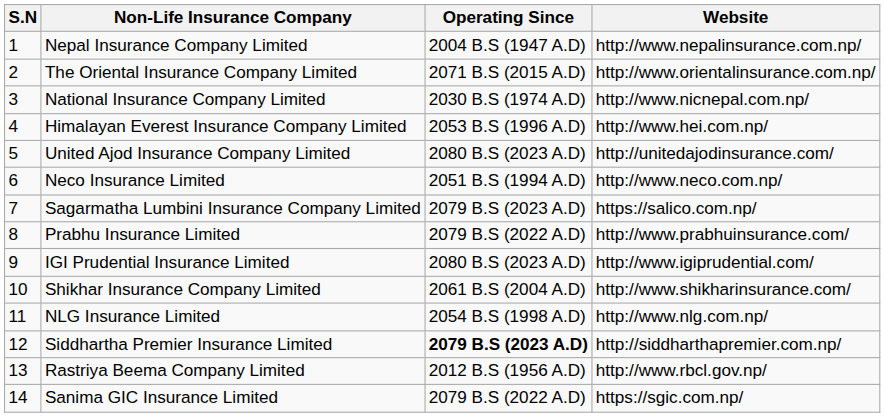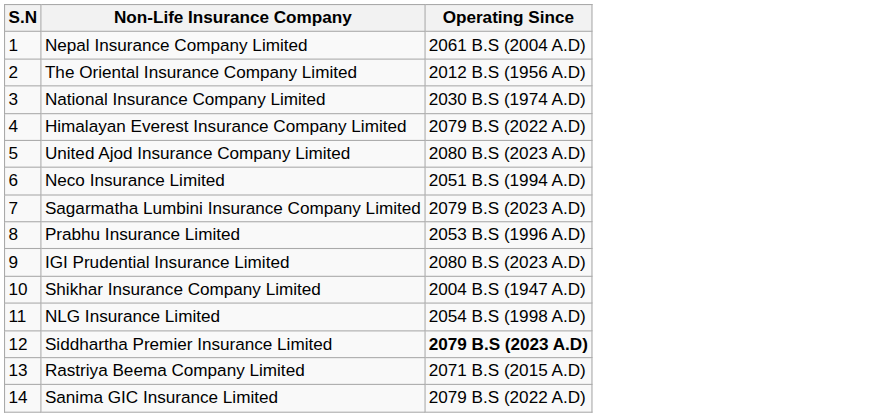 <table class="wikitable">
 <tr>
 <th>S.N</th>
 <th>Non-Life Insurance Company</th>
 <th>Operating Since</th>
-<th>Website</th>
 </tr>
 <tr>
 <td>1</td>
 <td>Nepal Insurance Company Limited</td>
-<td>2004 B.S (1947 A.D)</td>
-<td>http://www.nepalinsurance.com.np/</td>
+<td>2061 B.S (2004 A.D)</td>
 </tr>
 <tr>
 <td>2</td>
 <td>The Oriental Insurance Company Limited</td>
-<td>2071 B.S (2015 A.D)</td>
-<td>http://www.orientalinsurance.com.np/</td>
+<td>2012 B.S (1956 A.D)</td>
 </tr>
 <tr>
 <td>3</td>
 <td>National Insurance Company Limited</td>
 <td>2030 B.S (1974 A.D)</td>
-<td>http://www.nicnepal.com.np/</td>
 </tr>
 <tr>
 <td>4</td>
 <td>Himalayan Everest Insurance Company Limited</td>
-<td>2053 B.S (1996 A.D)</td>
-<td>http://www.hei.com.np/</td>
+<td>2079 B.S (2022 A.D)</td>
 </tr>
 <tr>
 <td>5</td>
 <td>United Ajod Insurance Company Limited</td>
 <td>2080 B.S (2023 A.D)</td>
-<td>http://unitedajodinsurance.com/</td>
 </tr>
 <tr>
 <td>6</td>
 <td>Neco Insurance Limited</td>
 <td>2051 B.S (1994 A.D)</td>
-<td>http://www.neco.com.np/</td>
 </tr>
 <tr>
 <td>7</td>
 <td>Sagarmatha Lumbini Insurance Company Limited</td>
 <td>2079 B.S (2023 A.D)</td>
-<td>https://salico.com.np/</td>
 </tr>
 <tr>
 <td>8</td>
 <td>Prabhu Insurance Limited</td>
-<td>2079 B.S (2022 A.D)</td>
-<td>http://www.prabhuinsurance.com/</td>
+<td>2053 B.S (1996 A.D)</td>
 </tr>
 <tr>
 <td>9</td>
 <td>IGI Prudential Insurance Limited</td>
 <td>2080 B.S (2023 A.D)</td>
-<td>http://www.igiprudential.com/</td>
 </tr>
 <tr>
 <td>10</td>
 <td>Shikhar Insurance Company Limited</td>
-<td>2061 B.S (2004 A.D)</td>
-<td>http://www.shikharinsurance.com/</td>
+<td>2004 B.S (1947 A.D)</td>
 </tr>
 <tr>
 <td>11</td>
 <td>NLG Insurance Limited</td>
 <td>2054 B.S (1998 A.D)</td>
-<td>http://www.nlg.com.np/</td>
 </tr>
 <tr>
 <td>12</td>
 <td>Siddhartha Premier Insurance Limited</td>
 <td><strong>2079 B.S (2023 A.D)</strong></td>
-<td>http://siddharthapremier.com.np/</td>
 </tr>
 <tr>
 <td>13</td>
 <td>Rastriya Beema Company Limited</td>
-<td>2012 B.S (1956 A.D)</td>
-<td>http://www.rbcl.gov.np/</td>
+<td>2071 B.S (2015 A.D)</td>
 </tr>
 <tr>
 <td>14</td>
 <td>Sanima GIC Insurance Limited</td>
 <td>2079 B.S (2022 A.D)</td>
-<td>https://sgic.com.np/</td>
 </tr>
 </table>
